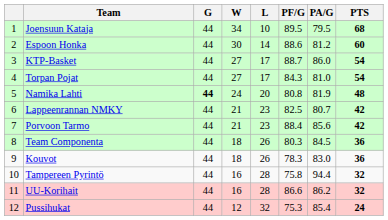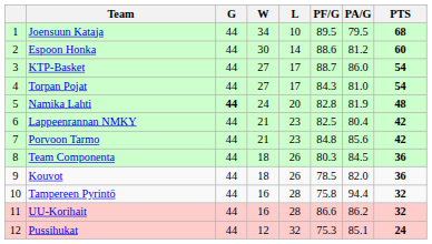 <table class="wikitable">
 <tr>
 <th style="width:5%;"></th>
 <th style="width:45%;">Team</th>
 <th style="width:7.5%;">G</th>
 <th style="width:7.5%;">W</th>
 <th style="width:7.5%;">L</th>
 <th style="width:7.5%;">PF/G</th>
 <th style="width:7.5%;">PA/G</th>
 <th style="width:12.5%;">PTS</th>
 </tr>
 <tr style="background:#cfc; text-align:center;">
 <td>1</td>
 <td style="text-align:left;"><a href='#'>Joensuun Kataja</a></td>
 <td>44</td>
 <td>34</td>
 <td>10</td>
 <td>89.5</td>
 <td>79.5</td>
 <td><strong>68</strong></td>
 </tr>
 <tr style="background:#cfc; text-align:center;">
 <td>2</td>
 <td style="text-align:left;"><a href='#'>Espoon Honka</a></td>
 <td>44</td>
 <td>30</td>
 <td>14</td>
 <td>88.6</td>
 <td>81.2</td>
 <td><strong>60</strong></td>
 </tr>
 <tr style="background:#cfc; text-align:center;">
 <td>3</td>
 <td style="text-align:left;"><a href='#'>KTP-Basket</a></td>
 <td>44</td>
 <td>27</td>
 <td>17</td>
 <td>88.7</td>
 <td>86.0</td>
 <td><strong>54</strong></td>
 </tr>
 <tr style="background:#cfc; text-align:center;">
 <td>4</td>
 <td style="text-align:left;"><a href='#'>Torpan Pojat</a></td>
 <td>44</td>
 <td>27</td>
 <td>17</td>
 <td>84.3</td>
 <td>81.0</td>
 <td><strong>54</strong></td>
 </tr>
 <tr style="background:#cfc; text-align:center;">
 <td>5</td>
 <td style="text-align:left;"><a href='#'>Namika Lahti</a></td>
 <td><strong>44</strong></td>
 <td>24</td>
 <td>20</td>
-<td>80.8</td>
+<td>82.8</td>
 <td>81.9</td>
 <td><strong>48</strong></td>
 </tr>
 <tr style="background:#cfc; text-align:center;">
 <td>6</td>
 <td style="text-align:left;"><a href='#'>Lappeenrannan NMKY</a></td>
 <td>44</td>
 <td>21</td>
 <td>23</td>
 <td>82.5</td>
-<td>80.7</td>
+<td>80.4</td>
 <td><strong>42</strong></td>
 </tr>
 <tr style="background:#cfc; text-align:center;">
 <td>7</td>
 <td style="text-align:left;"><a href='#'>Porvoon Tarmo</a></td>
 <td>44</td>
 <td>21</td>
 <td>23</td>
-<td>88.4</td>
+<td>84.8</td>
 <td>85.6</td>
 <td><strong>42</strong></td>
 </tr>
 <tr style="background:#cfc; text-align:center;">
 <td>8</td>
 <td style="text-align:left;"><a href='#'>Team Componenta</a></td>
 <td>44</td>
 <td>18</td>
 <td>26</td>
 <td>80.3</td>
 <td>84.5</td>
 <td><strong>36</strong></td>
 </tr>
 <tr style="text-align:center;">
 <td>9</td>
 <td style="text-align:left;"><a href='#'>Kouvot</a></td>
 <td>44</td>
 <td>18</td>
 <td>26</td>
-<td>78.3</td>
-<td>83.0</td>
+<td>78.5</td>
+<td>82.0</td>
 <td><strong>36</strong></td>
 </tr>
 <tr style="text-align:center;">
 <td>10</td>
 <td style="text-align:left;"><a href='#'>Tampereen Pyrintö</a></td>
 <td>44</td>
 <td>16</td>
 <td>28</td>
 <td>75.8</td>
 <td>94.4</td>
 <td><strong>32</strong></td>
 </tr>
 <tr style="background:#fcc; text-align:center;">
 <td>11</td>
 <td style="text-align:left;"><a href='#'>UU-Korihait</a></td>
 <td>44</td>
 <td>16</td>
 <td>28</td>
 <td>86.6</td>
 <td>86.2</td>
 <td><strong>32</strong></td>
 </tr>
 <tr style="background:#fcc; text-align:center;">
 <td>12</td>
 <td style="text-align:left;"><a href='#'>Pussihukat</a></td>
 <td>44</td>
 <td>12</td>
 <td>32</td>
 <td>75.3</td>
-<td>85.4</td>
+<td>85.1</td>
 <td><strong>24</strong></td>
 </tr>
 </table>
